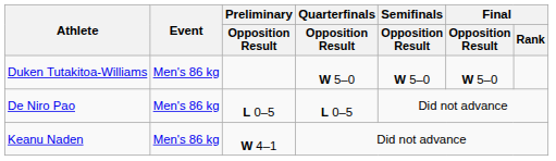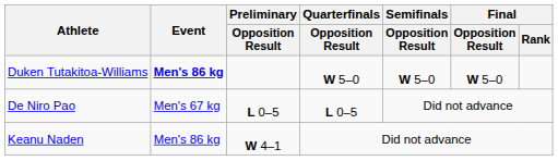 <table class="wikitable" style="font-size:90%;">
 <tr>
 <th rowspan=2>Athlete</th>
 <th rowspan=2>Event</th>
 <th>Preliminary</th>
 <th>Quarterfinals</th>
 <th>Semifinals</th>
 <th colspan=2>Final</th>
 </tr>
 <tr style="font-size:95%">
 <th>Opposition<br>Result</th>
 <th>Opposition<br>Result</th>
 <th>Opposition<br>Result</th>
 <th>Opposition<br>Result</th>
 <th>Rank</th>
 </tr>
 <tr align=center>
 <td align=left><a href='#'>Duken Tutakitoa-Williams</a></td>
-<td align=left><a href='#'>Men's 86 kg</a></td>
+<td align=left><strong><a href='#'>Men's 86 kg</a></strong></td>
 <td></td>
 <td><br><strong>W</strong> 5–0</td>
 <td><br><strong>W</strong> 5–0</td>
 <td><br><strong>W</strong> 5–0</td>
 <td></td>
 </tr>
 <tr align=center>
 <td align=left><a href='#'>De Niro Pao</a></td>
-<td align=left><a href='#'>Men's 86 kg</a></td>
+<td align=left><a href='#'>Men's 67 kg</a></td>
 <td><br><strong>L</strong> 0–5</td>
 <td><br><strong>L</strong> 0–5</td>
 <td colspan="3">Did not advance</td>
 </tr>
 <tr align=center>
 <td align=left><a href='#'>Keanu Naden</a></td>
 <td align=left><a href='#'>Men's 86 kg</a></td>
 <td><br><strong>W</strong> 4–1</td>
 <td colspan="4">Did not advance</td>
 </tr>
 </table>
